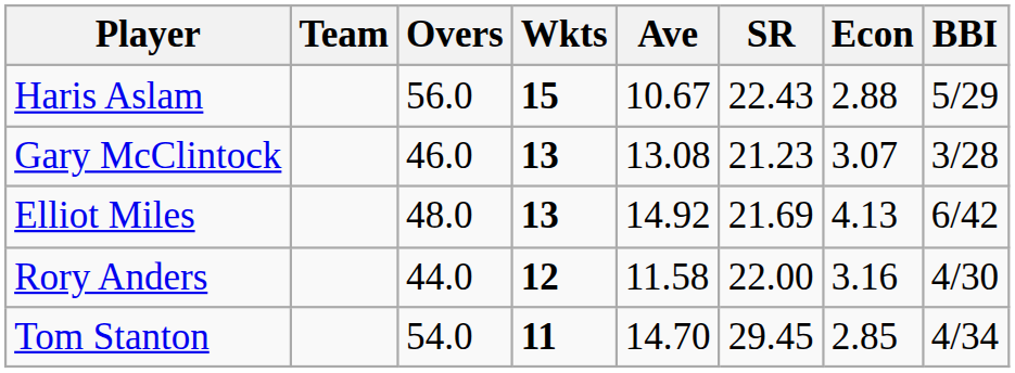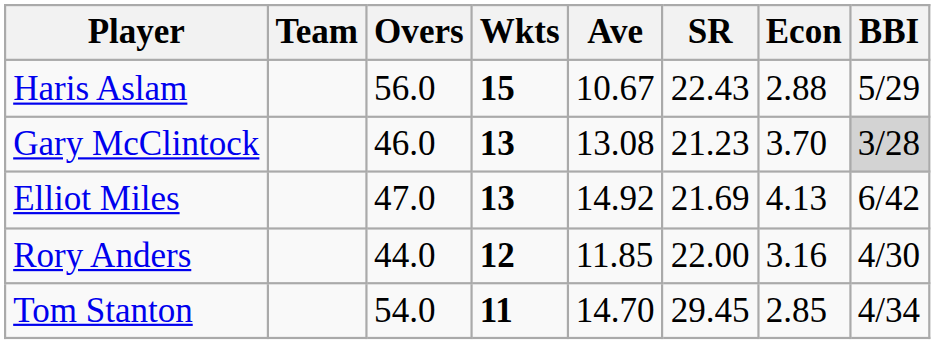 <table class="wikitable sortable">
 <tr>
 <th>Player</th>
 <th>Team</th>
 <th>Overs</th>
 <th>Wkts</th>
 <th>Ave</th>
 <th>SR</th>
 <th>Econ</th>
 <th>BBI</th>
 </tr>
 <tr>
 <td><a href='#'>Haris Aslam</a></td>
 <td></td>
 <td>56.0</td>
 <td><strong>15</strong></td>
 <td>10.67</td>
 <td>22.43</td>
 <td>2.88</td>
 <td>5/29</td>
 </tr>
 <tr>
 <td><a href='#'>Gary McClintock</a></td>
 <td></td>
 <td>46.0</td>
 <td><strong>13</strong></td>
 <td>13.08</td>
 <td>21.23</td>
-<td>3.07</td>
-<td>3/28</td>
+<td>3.70</td>
+<td style="background: lightgrey;">3/28</td>
 </tr>
 <tr>
 <td><a href='#'>Elliot Miles</a></td>
 <td></td>
-<td>48.0</td>
+<td>47.0</td>
 <td><strong>13</strong></td>
 <td>14.92</td>
 <td>21.69</td>
 <td>4.13</td>
 <td>6/42</td>
 </tr>
 <tr>
 <td><a href='#'>Rory Anders</a></td>
 <td></td>
 <td>44.0</td>
 <td><strong>12</strong></td>
-<td>11.58</td>
+<td>11.85</td>
 <td>22.00</td>
 <td>3.16</td>
 <td>4/30</td>
 </tr>
 <tr>
 <td><a href='#'>Tom Stanton</a></td>
 <td></td>
 <td>54.0</td>
 <td><strong>11</strong></td>
 <td>14.70</td>
 <td>29.45</td>
 <td>2.85</td>
 <td>4/34</td>
 </tr>
 </table>
